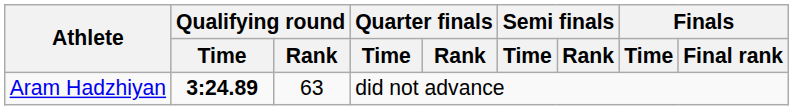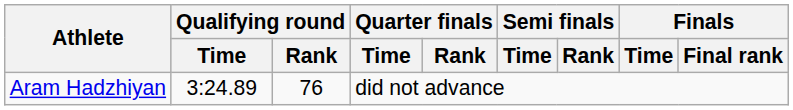 <table class="wikitable" style="font-size:90%">
 <tr>
 <th rowspan="2">Athlete</th>
 <th colspan="2">Qualifying round</th>
 <th colspan="2">Quarter finals</th>
 <th colspan="2">Semi finals</th>
 <th colspan="2">Finals</th>
 </tr>
 <tr>
 <th>Time</th>
 <th>Rank</th>
 <th>Time</th>
 <th>Rank</th>
 <th>Time</th>
 <th>Rank</th>
 <th>Time</th>
 <th>Final rank</th>
 </tr>
 <tr>
 <td><a href='#'>Aram Hadzhiyan</a></td>
-<td align="center"><strong>3:24.89</strong></td>
-<td align="center">63</td>
+<td align="center">3:24.89</td>
+<td align="center">76</td>
 <td colspan="6">did not advance</td>
 </tr>
 </table>
